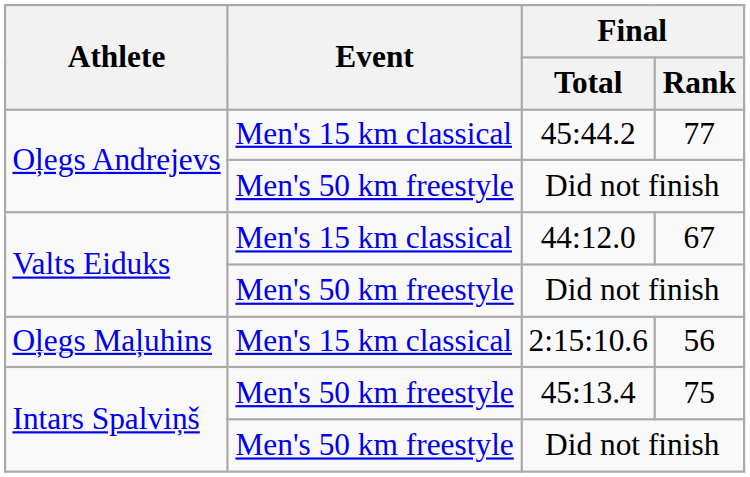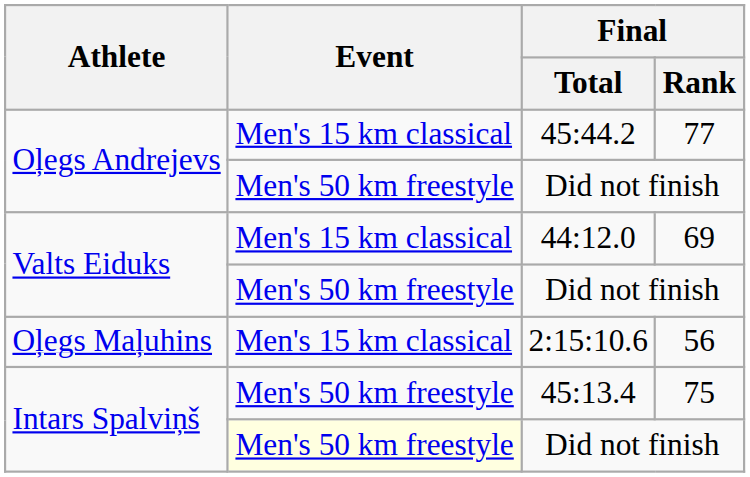 <table class="wikitable" style="font-size:90%">
 <tr>
 <th rowspan="2">Athlete</th>
 <th rowspan="2">Event</th>
 <th colspan="2">Final</th>
 </tr>
 <tr>
 <th>Total</th>
 <th>Rank</th>
 </tr>
 <tr>
 <td rowspan=2><a href='#'>Oļegs Andrejevs</a></td>
 <td><a href='#'>Men's 15 km classical</a></td>
 <td align="center">45:44.2</td>
 <td align="center">77</td>
 </tr>
 <tr>
 <td><a href='#'>Men's 50 km freestyle</a></td>
 <td colspan=2 align="center">Did not finish</td>
 </tr>
 <tr>
 <td rowspan=2><a href='#'>Valts Eiduks</a></td>
 <td><a href='#'>Men's 15 km classical</a></td>
 <td align="center">44:12.0</td>
-<td align="center">67</td>
+<td align="center">69</td>
 </tr>
 <tr>
 <td><a href='#'>Men's 50 km freestyle</a></td>
 <td colspan=2 align="center">Did not finish</td>
 </tr>
 <tr>
 <td><a href='#'>Oļegs Maļuhins</a></td>
 <td><a href='#'>Men's 15 km classical</a></td>
 <td align="center">2:15:10.6</td>
 <td align="center">56</td>
 </tr>
 <tr>
 <td rowspan=2><a href='#'>Intars Spalviņš</a></td>
 <td><a href='#'>Men's 50 km freestyle</a></td>
 <td align="center">45:13.4</td>
 <td align="center">75</td>
 </tr>
 <tr>
-<td><a href='#'>Men's 50 km freestyle</a></td>
+<td style="background: lightyellow;"><a href='#'>Men's 50 km freestyle</a></td>
 <td colspan=2 align="center">Did not finish</td>
 </tr>
 </table>
